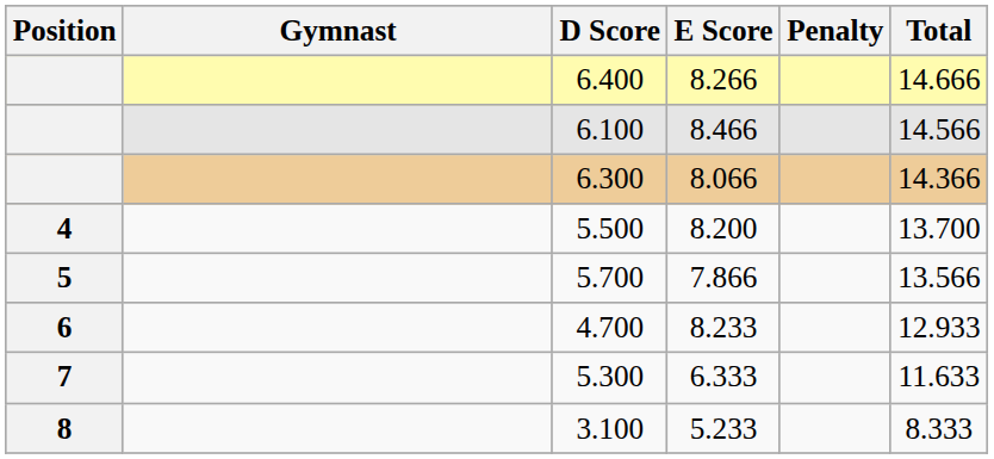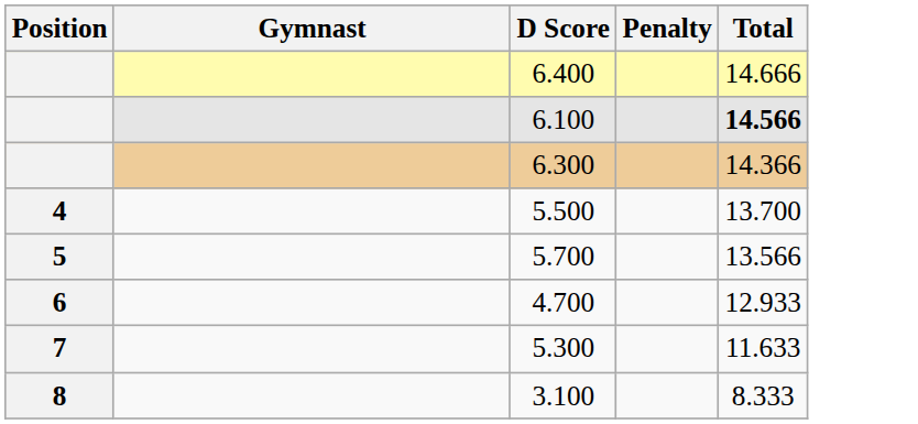 <table class="wikitable sortable" style="text-align:center; font-size:95%">
 <tr>
 <th scope=col>Position</th>
 <th scope=col width="210">Gymnast</th>
 <th scope=col>D Score</th>
-<th scope=col>E Score</th>
 <th scope=col>Penalty</th>
 <th scope=col>Total</th>
 </tr>
 <tr bgcolor=fffcaf>
 <th scope=row></th>
 <td align="left"></td>
 <td>6.400</td>
-<td>8.266</td>
 <td></td>
 <td>14.666</td>
 </tr>
 <tr bgcolor=e5e5e5>
 <th scope=row></th>
 <td align="left"></td>
 <td>6.100</td>
-<td>8.466</td>
 <td></td>
-<td>14.566</td>
+<td><strong>14.566</strong></td>
 </tr>
 <tr bgcolor=eecc99>
 <th scope=row></th>
 <td align="left"></td>
 <td>6.300</td>
-<td>8.066</td>
 <td></td>
 <td>14.366</td>
 </tr>
 <tr>
 <th scope=row>4</th>
 <td align="left"></td>
 <td>5.500</td>
-<td>8.200</td>
 <td></td>
 <td>13.700</td>
 </tr>
 <tr>
 <th scope=row>5</th>
 <td align="left"></td>
 <td>5.700</td>
-<td>7.866</td>
 <td></td>
 <td>13.566</td>
 </tr>
 <tr>
 <th scope=row>6</th>
 <td align="left"></td>
 <td>4.700</td>
-<td>8.233</td>
 <td></td>
 <td>12.933</td>
 </tr>
 <tr>
 <th scope=row>7</th>
 <td align="left"></td>
 <td>5.300</td>
-<td>6.333</td>
 <td></td>
 <td>11.633</td>
 </tr>
 <tr>
 <th scope=row>8</th>
 <td align="left"></td>
 <td>3.100</td>
-<td>5.233</td>
 <td></td>
 <td>8.333</td>
 </tr>
 </table>
